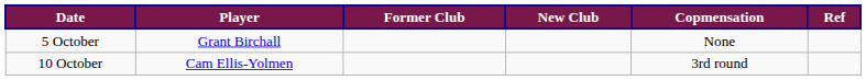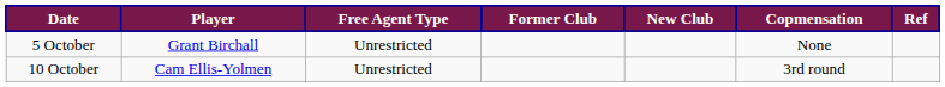 <table class="wikitable" style="text-align:center; font-size:100%; width:60%;">
 <tr style="color:#FDBE57;">
 <th style="background:#78184A; color:white; border: solid #000099 2px;">Date</th>
 <th style="background:#78184A; color:white; border: solid #000099 2px;">Player</th>
+<th style="background:#78184A; color:white; border: solid #000099 2px;">Free Agent Type</th>
 <th style="background:#78184A; color:white; border: solid #000099 2px;">Former Club</th>
 <th style="background:#78184A; color:white; border: solid #000099 2px;">New Club</th>
 <th style="background:#78184A; color:white; border: solid #000099 2px;">Copmensation</th>
 <th style="background:#78184A; color:white; border: solid #000099 2px;">Ref</th>
 </tr>
 <tr>
 <td>5 October</td>
 <td><a href='#'>Grant Birchall</a></td>
+<td>Unrestricted</td>
 <td></td>
 <td></td>
 <td>None</td>
 <td></td>
 </tr>
 <tr>
 <td>10 October</td>
 <td><a href='#'>Cam Ellis-Yolmen</a></td>
+<td>Unrestricted</td>
 <td></td>
 <td></td>
 <td>3rd round</td>
 <td></td>
 </tr>
 </table>
